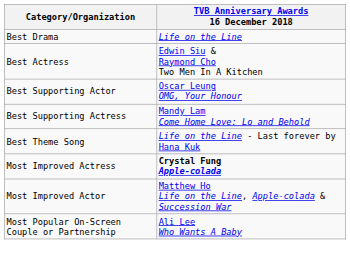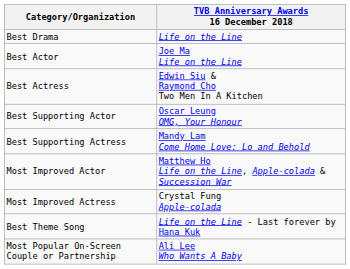 <table class="wikitable" style="font-size: 90%;">
 <tr>
 <th style="width:200px;">Category/Organization</th>
 <th style="width:250px;"><a href='#'>TVB Anniversary Awards</a><br>16 December 2018</th>
 </tr>
 <tr>
 <td>Best Drama</td>
 <td><em><a href='#'>Life on the Line</a></em></td>
+</tr>
+<tr>
+<td>Best Actor</td>
+<td><a href='#'>Joe Ma</a> <br> <em><a href='#'>Life on the Line</a></em></td>
 </tr>
 <tr>
 <td>Best Actress</td>
 <td><a href='#'>Edwin Siu</a> & <br> <a href='#'>Raymond Cho</a> <br> Two Men In A Kitchen</td>
 </tr>
 <tr>
 <td>Best Supporting Actor</td>
 <td><a href='#'>Oscar Leung</a> <br> <em><a href='#'>OMG, Your Honour</a></em></td>
 </tr>
 <tr>
 <td>Best Supporting Actress</td>
 <td><a href='#'>Mandy Lam</a> <br> <em><a href='#'>Come Home Love: Lo and Behold</a></em></td>
 </tr>
 <tr>
-<td>Best Theme Song</td>
-<td><em><a href='#'>Life on the Line</a></em> - Last forever by <a href='#'>Hana Kuk</a></td>
+<td>Most Improved Actor</td>
+<td><a href='#'>Matthew Ho</a> <br> <em><a href='#'>Life on the Line</a></em>, <em><a href='#'>Apple-colada</a></em> & <em><a href='#'>Succession War</a></em></td>
 </tr>
 <tr>
 <td>Most Improved Actress</td>
-<td><strong>Crystal Fung <br> <em><a href='#'>Apple-colada</a></em></strong></td>
+<td>Crystal Fung <br> <em><a href='#'>Apple-colada</a></em></td>
 </tr>
 <tr>
-<td>Most Improved Actor</td>
-<td><a href='#'>Matthew Ho</a> <br> <em><a href='#'>Life on the Line</a></em>, <em><a href='#'>Apple-colada</a></em> & <em><a href='#'>Succession War</a></em></td>
+<td>Best Theme Song</td>
+<td><em><a href='#'>Life on the Line</a></em> - Last forever by <a href='#'>Hana Kuk</a></td>
 </tr>
 <tr>
 <td>Most Popular On-Screen Couple or Partnership</td>
 <td><a href='#'>Ali Lee</a> <br> <em><a href='#'>Who Wants A Baby</a></em></td>
 </tr>
 </table>
